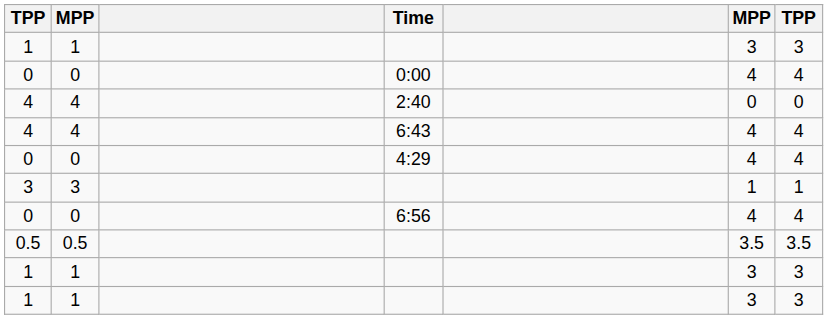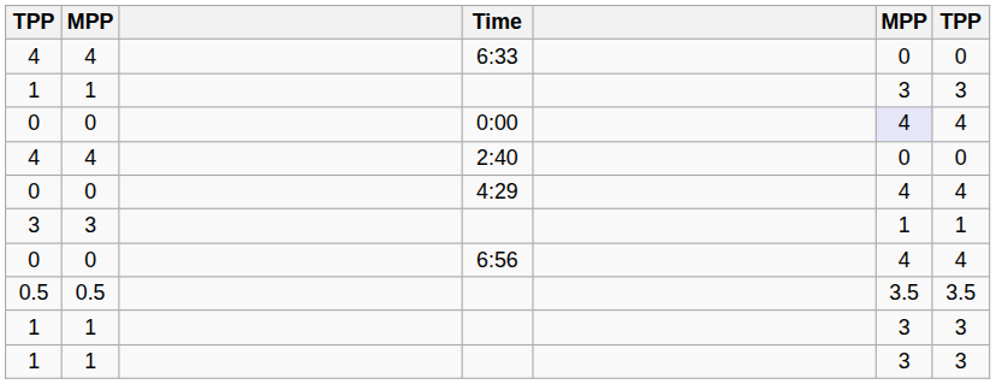 <table class="wikitable" style="text-align: center;" |>
 <tr>
 <th width="35">TPP</th>
 <th width="35">MPP</th>
 <th width="250"></th>
 <th width="45">Time</th>
 <th width="250"></th>
 <th width="35">MPP</th>
 <th width="35">TPP</th>
+</tr>
+<tr>
+<td>4</td>
+<td>4</td>
+<td style="text-align:left;"></td>
+<td>6:33</td>
+<td style="text-align:left;"><strong></strong></td>
+<td>0</td>
+<td>0</td>
 </tr>
 <tr>
 <td>1</td>
 <td>1</td>
 <td style="text-align:left;"><strong></strong></td>
 <td></td>
 <td style="text-align:left;"></td>
 <td>3</td>
 <td>3</td>
 </tr>
 <tr>
 <td>0</td>
 <td>0</td>
 <td style="text-align:left;"><strong></strong></td>
 <td>0:00</td>
 <td style="text-align:left;"></td>
-<td>4</td>
+<td style="background: lavender;">4</td>
 <td>4</td>
 </tr>
 <tr>
 <td>4</td>
 <td>4</td>
 <td style="text-align:left;"></td>
 <td>2:40</td>
 <td style="text-align:left;"><strong></strong></td>
 <td>0</td>
 <td>0</td>
-</tr>
-<tr>
-<td>4</td>
-<td>4</td>
-<td style="text-align:left;"></td>
-<td>6:43</td>
-<td style="text-align:left;"></td>
-<td>4</td>
-<td>4</td>
 </tr>
 <tr>
 <td>0</td>
 <td>0</td>
 <td style="text-align:left;"><strong></strong></td>
 <td>4:29</td>
 <td style="text-align:left;"></td>
 <td>4</td>
 <td>4</td>
 </tr>
 <tr>
 <td>3</td>
 <td>3</td>
 <td style="text-align:left;"></td>
 <td></td>
 <td style="text-align:left;"><strong></strong></td>
 <td>1</td>
 <td>1</td>
 </tr>
 <tr>
 <td>0</td>
 <td>0</td>
 <td style="text-align:left;"><strong></strong></td>
 <td>6:56</td>
 <td style="text-align:left;"></td>
 <td>4</td>
 <td>4</td>
 </tr>
 <tr>
 <td>0.5</td>
 <td>0.5</td>
 <td style="text-align:left;"><strong></strong></td>
 <td></td>
 <td style="text-align:left;"></td>
 <td>3.5</td>
 <td>3.5</td>
 </tr>
 <tr>
 <td>1</td>
 <td>1</td>
 <td style="text-align:left;"><strong></strong></td>
 <td></td>
 <td style="text-align:left;"></td>
 <td>3</td>
 <td>3</td>
 </tr>
 <tr>
 <td>1</td>
 <td>1</td>
 <td style="text-align:left;"><strong></strong></td>
 <td></td>
 <td style="text-align:left;"></td>
 <td>3</td>
 <td>3</td>
 </tr>
 </table>
